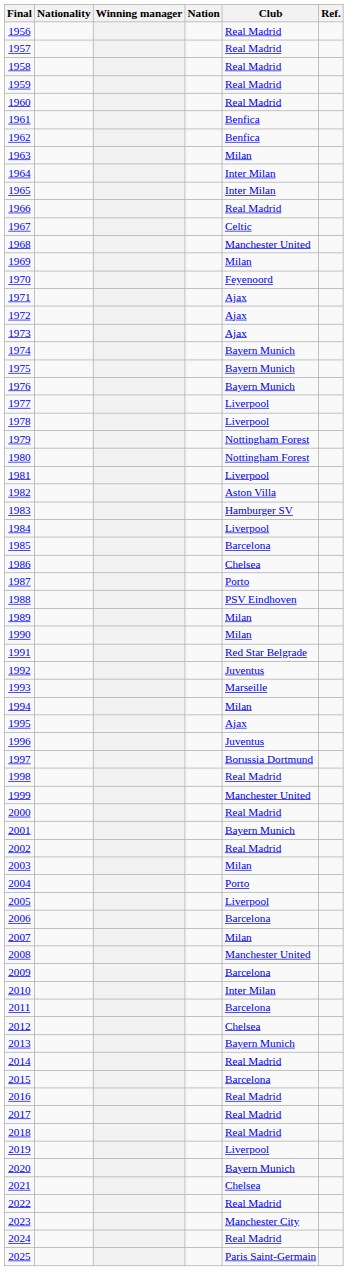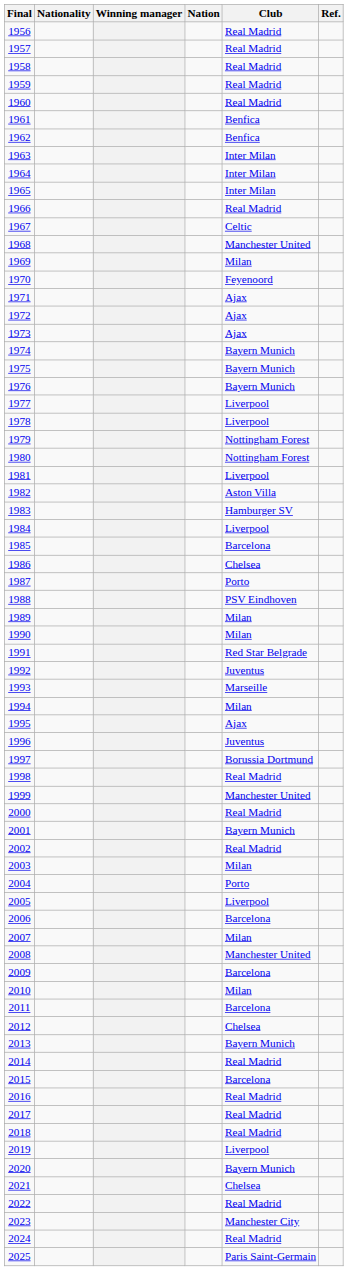 <table class="sortable wikitable plainrowheaders">
 <tr>
 <th scope="col">Final</th>
 <th scope="col">Nationality</th>
 <th scope="col">Winning manager</th>
 <th scope="col">Nation</th>
 <th scope="col">Club</th>
 <th scope="col" class="unsortable">Ref.</th>
 </tr>
 <tr>
 <td align=center><a href='#'>1956</a></td>
 <td></td>
 <th scope=row></th>
 <td></td>
 <td><a href='#'>Real Madrid</a></td>
 <td align=center></td>
 </tr>
 <tr>
 <td align=center><a href='#'>1957</a></td>
 <td></td>
 <th scope=row></th>
 <td></td>
 <td><a href='#'>Real Madrid</a></td>
 <td align=center></td>
 </tr>
 <tr>
 <td align=center><a href='#'>1958</a></td>
 <td></td>
 <th scope=row></th>
 <td></td>
 <td><a href='#'>Real Madrid</a></td>
 <td align=center></td>
 </tr>
 <tr>
 <td align=center><a href='#'>1959</a></td>
 <td></td>
 <th scope=row></th>
 <td></td>
 <td><a href='#'>Real Madrid</a></td>
 <td align=center></td>
 </tr>
 <tr>
 <td align=center><a href='#'>1960</a></td>
 <td></td>
 <th scope=row></th>
 <td></td>
 <td><a href='#'>Real Madrid</a></td>
 <td align=center></td>
 </tr>
 <tr>
 <td align=center><a href='#'>1961</a></td>
 <td></td>
 <th scope=row></th>
 <td></td>
 <td><a href='#'>Benfica</a></td>
 <td align=center></td>
 </tr>
 <tr>
 <td align=center><a href='#'>1962</a></td>
 <td></td>
 <th scope=row></th>
 <td></td>
 <td><a href='#'>Benfica</a></td>
 <td align=center></td>
 </tr>
 <tr>
 <td align=center><a href='#'>1963</a></td>
 <td></td>
 <th scope=row></th>
 <td></td>
-<td><a href='#'>Milan</a></td>
+<td><a href='#'>Inter Milan</a></td>
 <td align=center></td>
 </tr>
 <tr>
 <td align=center><a href='#'>1964</a></td>
 <td></td>
 <th scope=row></th>
 <td></td>
 <td><a href='#'>Inter Milan</a></td>
 <td align=center></td>
 </tr>
 <tr>
 <td align=center><a href='#'>1965</a></td>
 <td></td>
 <th scope=row></th>
 <td></td>
 <td><a href='#'>Inter Milan</a></td>
 <td align=center></td>
 </tr>
 <tr>
 <td align=center><a href='#'>1966</a></td>
 <td></td>
 <th scope=row></th>
 <td></td>
 <td><a href='#'>Real Madrid</a></td>
 <td align=center></td>
 </tr>
 <tr>
 <td align=center><a href='#'>1967</a></td>
 <td></td>
 <th scope=row></th>
 <td></td>
 <td><a href='#'>Celtic</a></td>
 <td align=center></td>
 </tr>
 <tr>
 <td align=center><a href='#'>1968</a></td>
 <td></td>
 <th scope=row></th>
 <td></td>
 <td><a href='#'>Manchester United</a></td>
 <td align=center></td>
 </tr>
 <tr>
 <td align=center><a href='#'>1969</a></td>
 <td></td>
 <th scope=row></th>
 <td></td>
 <td><a href='#'>Milan</a></td>
 <td align=center></td>
 </tr>
 <tr>
 <td align=center><a href='#'>1970</a></td>
 <td></td>
 <th scope=row></th>
 <td></td>
 <td><a href='#'>Feyenoord</a></td>
 <td align=center></td>
 </tr>
 <tr>
 <td align=center><a href='#'>1971</a></td>
 <td></td>
 <th scope=row></th>
 <td></td>
 <td><a href='#'>Ajax</a></td>
 <td align=center></td>
 </tr>
 <tr>
 <td align=center><a href='#'>1972</a></td>
 <td></td>
 <th scope=row></th>
 <td></td>
 <td><a href='#'>Ajax</a></td>
 <td align=center></td>
 </tr>
 <tr>
 <td align=center><a href='#'>1973</a></td>
 <td></td>
 <th scope=row></th>
 <td></td>
 <td><a href='#'>Ajax</a></td>
 <td align=center></td>
 </tr>
 <tr>
 <td align=center><a href='#'>1974</a></td>
 <td></td>
 <th scope=row></th>
 <td></td>
 <td><a href='#'>Bayern Munich</a></td>
 <td align=center></td>
 </tr>
 <tr>
 <td align=center><a href='#'>1975</a></td>
 <td></td>
 <th scope=row></th>
 <td></td>
 <td><a href='#'>Bayern Munich</a></td>
 <td align=center></td>
 </tr>
 <tr>
 <td align=center><a href='#'>1976</a></td>
 <td></td>
 <th scope=row></th>
 <td></td>
 <td><a href='#'>Bayern Munich</a></td>
 <td align=center></td>
 </tr>
 <tr>
 <td align=center><a href='#'>1977</a></td>
 <td></td>
 <th scope=row></th>
 <td></td>
 <td><a href='#'>Liverpool</a></td>
 <td align=center></td>
 </tr>
 <tr>
 <td align=center><a href='#'>1978</a></td>
 <td></td>
 <th scope=row></th>
 <td></td>
 <td><a href='#'>Liverpool</a></td>
 <td align=center></td>
 </tr>
 <tr>
 <td align=center><a href='#'>1979</a></td>
 <td></td>
 <th scope=row></th>
 <td></td>
 <td><a href='#'>Nottingham Forest</a></td>
 <td align=center></td>
 </tr>
 <tr>
 <td align=center><a href='#'>1980</a></td>
 <td></td>
 <th scope=row></th>
 <td></td>
 <td><a href='#'>Nottingham Forest</a></td>
 <td align=center></td>
 </tr>
 <tr>
 <td align=center><a href='#'>1981</a></td>
 <td></td>
 <th scope=row></th>
 <td></td>
 <td><a href='#'>Liverpool</a></td>
 <td align=center></td>
 </tr>
 <tr>
 <td align=center><a href='#'>1982</a></td>
 <td></td>
 <th scope=row></th>
 <td></td>
 <td><a href='#'>Aston Villa</a></td>
 <td align=center></td>
 </tr>
 <tr>
 <td align=center><a href='#'>1983</a></td>
 <td></td>
 <th scope=row></th>
 <td></td>
 <td><a href='#'>Hamburger SV</a></td>
 <td align=center></td>
 </tr>
 <tr>
 <td align=center><a href='#'>1984</a></td>
 <td></td>
 <th scope=row></th>
 <td></td>
 <td><a href='#'>Liverpool</a></td>
 <td align=center></td>
 </tr>
 <tr>
 <td align=center><a href='#'>1985</a></td>
 <td></td>
 <th scope=row></th>
 <td></td>
 <td><a href='#'>Barcelona</a></td>
 <td align=center></td>
 </tr>
 <tr>
 <td align=center><a href='#'>1986</a></td>
 <td></td>
 <th scope=row></th>
 <td></td>
 <td><a href='#'>Chelsea</a></td>
 <td align=center></td>
 </tr>
 <tr>
 <td align=center><a href='#'>1987</a></td>
 <td></td>
 <th scope=row></th>
 <td></td>
 <td><a href='#'>Porto</a></td>
 <td align=center></td>
 </tr>
 <tr>
 <td align=center><a href='#'>1988</a></td>
 <td></td>
 <th scope=row></th>
 <td></td>
 <td><a href='#'>PSV Eindhoven</a></td>
 <td align=center></td>
 </tr>
 <tr>
 <td align=center><a href='#'>1989</a></td>
 <td></td>
 <th scope=row></th>
 <td></td>
 <td><a href='#'>Milan</a></td>
 <td align=center></td>
 </tr>
 <tr>
 <td align=center><a href='#'>1990</a></td>
 <td></td>
 <th scope=row></th>
 <td></td>
 <td><a href='#'>Milan</a></td>
 <td align=center></td>
 </tr>
 <tr>
 <td align=center><a href='#'>1991</a></td>
 <td></td>
 <th scope=row></th>
 <td></td>
 <td><a href='#'>Red Star Belgrade</a></td>
 <td align=center></td>
 </tr>
 <tr>
 <td align=center><a href='#'>1992</a></td>
 <td></td>
 <th scope=row></th>
 <td></td>
 <td><a href='#'>Juventus</a></td>
 <td align=center></td>
 </tr>
 <tr>
 <td align=center><a href='#'>1993</a></td>
 <td></td>
 <th scope=row></th>
 <td></td>
 <td><a href='#'>Marseille</a></td>
 <td align=center></td>
 </tr>
 <tr>
 <td align=center><a href='#'>1994</a></td>
 <td></td>
 <th scope=row></th>
 <td></td>
 <td><a href='#'>Milan</a></td>
 <td align=center></td>
 </tr>
 <tr>
 <td align=center><a href='#'>1995</a></td>
 <td></td>
 <th scope=row></th>
 <td></td>
 <td><a href='#'>Ajax</a></td>
 <td align=center></td>
 </tr>
 <tr>
 <td align=center><a href='#'>1996</a></td>
 <td></td>
 <th scope=row></th>
 <td></td>
 <td><a href='#'>Juventus</a></td>
 <td align=center></td>
 </tr>
 <tr>
 <td align=center><a href='#'>1997</a></td>
 <td></td>
 <th scope=row></th>
 <td></td>
 <td><a href='#'>Borussia Dortmund</a></td>
 <td align=center></td>
 </tr>
 <tr>
 <td align=center><a href='#'>1998</a></td>
 <td></td>
 <th scope=row></th>
 <td></td>
 <td><a href='#'>Real Madrid</a></td>
 <td align=center></td>
 </tr>
 <tr>
 <td align=center><a href='#'>1999</a></td>
 <td></td>
 <th scope=row></th>
 <td></td>
 <td><a href='#'>Manchester United</a></td>
 <td align=center></td>
 </tr>
 <tr>
 <td align=center><a href='#'>2000</a></td>
 <td></td>
 <th scope=row></th>
 <td></td>
 <td><a href='#'>Real Madrid</a></td>
 <td align=center></td>
 </tr>
 <tr>
 <td align=center><a href='#'>2001</a></td>
 <td></td>
 <th scope=row></th>
 <td></td>
 <td><a href='#'>Bayern Munich</a></td>
 <td align=center></td>
 </tr>
 <tr>
 <td align=center><a href='#'>2002</a></td>
 <td></td>
 <th scope=row></th>
 <td></td>
 <td><a href='#'>Real Madrid</a></td>
 <td align=center></td>
 </tr>
 <tr>
 <td align=center><a href='#'>2003</a></td>
 <td></td>
 <th scope=row></th>
 <td></td>
 <td><a href='#'>Milan</a></td>
 <td align=center></td>
 </tr>
 <tr>
 <td align=center><a href='#'>2004</a></td>
 <td></td>
 <th scope=row></th>
 <td></td>
 <td><a href='#'>Porto</a></td>
 <td align=center></td>
 </tr>
 <tr>
 <td align=center><a href='#'>2005</a></td>
 <td></td>
 <th scope=row></th>
 <td></td>
 <td><a href='#'>Liverpool</a></td>
 <td align=center></td>
 </tr>
 <tr>
 <td align=center><a href='#'>2006</a></td>
 <td></td>
 <th scope=row></th>
 <td></td>
 <td><a href='#'>Barcelona</a></td>
 <td align=center></td>
 </tr>
 <tr>
 <td align=center><a href='#'>2007</a></td>
 <td></td>
 <th scope=row></th>
 <td></td>
 <td><a href='#'>Milan</a></td>
 <td align=center></td>
 </tr>
 <tr>
 <td align=center><a href='#'>2008</a></td>
 <td></td>
 <th scope=row></th>
 <td></td>
 <td><a href='#'>Manchester United</a></td>
 <td align=center></td>
 </tr>
 <tr>
 <td align=center><a href='#'>2009</a></td>
 <td></td>
 <th scope=row></th>
 <td></td>
 <td><a href='#'>Barcelona</a></td>
 <td align=center></td>
 </tr>
 <tr>
 <td align=center><a href='#'>2010</a></td>
 <td></td>
 <th scope=row></th>
 <td></td>
-<td><a href='#'>Inter Milan</a></td>
+<td><a href='#'>Milan</a></td>
 <td align=center></td>
 </tr>
 <tr>
 <td align=center><a href='#'>2011</a></td>
 <td></td>
 <th scope=row></th>
 <td></td>
 <td><a href='#'>Barcelona</a></td>
 <td align=center></td>
 </tr>
 <tr>
 <td align=center><a href='#'>2012</a></td>
 <td></td>
 <th scope=row></th>
 <td></td>
 <td><a href='#'>Chelsea</a></td>
 <td align=center></td>
 </tr>
 <tr>
 <td align=center><a href='#'>2013</a></td>
 <td></td>
 <th scope=row></th>
 <td></td>
 <td><a href='#'>Bayern Munich</a></td>
 <td align=center></td>
 </tr>
 <tr>
 <td align=center><a href='#'>2014</a></td>
 <td></td>
 <th scope=row></th>
 <td></td>
 <td><a href='#'>Real Madrid</a></td>
 <td align=center></td>
 </tr>
 <tr>
 <td align=center><a href='#'>2015</a></td>
 <td></td>
 <th scope=row></th>
 <td></td>
 <td><a href='#'>Barcelona</a></td>
 <td align=center></td>
 </tr>
 <tr>
 <td align=center><a href='#'>2016</a></td>
 <td></td>
 <th scope=row></th>
 <td></td>
 <td><a href='#'>Real Madrid</a></td>
 <td align=center></td>
 </tr>
 <tr>
 <td align=center><a href='#'>2017</a></td>
 <td></td>
 <th scope=row></th>
 <td></td>
 <td><a href='#'>Real Madrid</a></td>
 <td align=center></td>
 </tr>
 <tr>
 <td align=center><a href='#'>2018</a></td>
 <td></td>
 <th scope=row></th>
 <td></td>
 <td><a href='#'>Real Madrid</a></td>
 <td align=center></td>
 </tr>
 <tr>
 <td align=center><a href='#'>2019</a></td>
 <td></td>
 <th scope=row></th>
 <td></td>
 <td><a href='#'>Liverpool</a></td>
 <td align=center></td>
 </tr>
 <tr>
 <td align=center><a href='#'>2020</a></td>
 <td></td>
 <th scope=row></th>
 <td></td>
 <td><a href='#'>Bayern Munich</a></td>
 <td align=center></td>
 </tr>
 <tr>
 <td align=center><a href='#'>2021</a></td>
 <td></td>
 <th scope=row></th>
 <td></td>
 <td><a href='#'>Chelsea</a></td>
 <td align=center></td>
 </tr>
 <tr>
 <td align=center><a href='#'>2022</a></td>
 <td></td>
 <th scope=row></th>
 <td></td>
 <td><a href='#'>Real Madrid</a></td>
 <td align=center></td>
 </tr>
 <tr>
 <td align=center><a href='#'>2023</a></td>
 <td></td>
 <th scope=row></th>
 <td></td>
 <td><a href='#'>Manchester City</a></td>
 <td align=center></td>
 </tr>
 <tr>
 <td align=center><a href='#'>2024</a></td>
 <td></td>
 <th scope=row></th>
 <td></td>
 <td><a href='#'>Real Madrid</a></td>
 <td align=center></td>
 </tr>
 <tr>
 <td align=center><a href='#'>2025</a></td>
 <td></td>
 <th scope=row></th>
 <td></td>
 <td><a href='#'>Paris Saint-Germain</a></td>
 <td align=center></td>
 </tr>
 </table>
